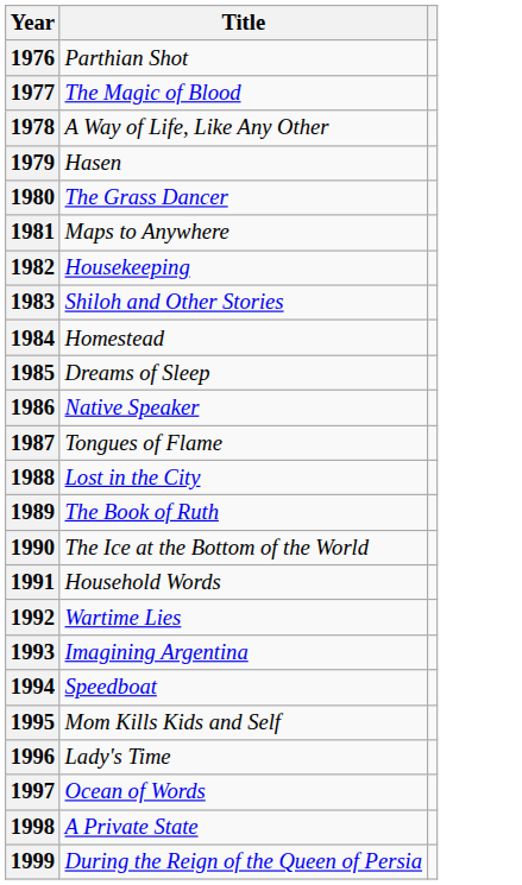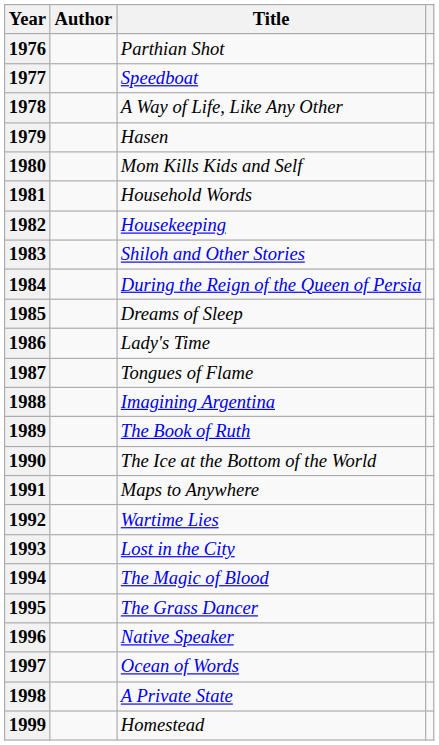 <table class="wikitable sortable">
 <tr>
 <th>Year</th>
+<th>Author</th>
 <th>Title</th>
 <th></th>
 </tr>
 <tr>
 <th>1976</th>
+<td></td>
 <td><em>Parthian Shot</em></td>
 <td></td>
 </tr>
 <tr>
 <th>1977</th>
-<td><em><a href='#'>The Magic of Blood</a></em></td>
+<td></td>
+<td><em><a href='#'>Speedboat</a></em></td>
 <td></td>
 </tr>
 <tr>
 <th>1978</th>
+<td></td>
 <td><em>A Way of Life, Like Any Other</em></td>
 <td></td>
 </tr>
 <tr>
 <th>1979</th>
+<td></td>
 <td><em>Hasen</em></td>
 <td></td>
 </tr>
 <tr>
 <th>1980</th>
-<td><em><a href='#'>The Grass Dancer</a></em></td>
+<td></td>
+<td><em>Mom Kills Kids and Self</em></td>
 <td></td>
 </tr>
 <tr>
 <th>1981</th>
-<td><em>Maps to Anywhere</em></td>
+<td></td>
+<td><em>Household Words</em></td>
 <td></td>
 </tr>
 <tr>
 <th>1982</th>
+<td></td>
 <td><em><a href='#'>Housekeeping</a></em></td>
 <td></td>
 </tr>
 <tr>
 <th>1983</th>
+<td></td>
 <td><em><a href='#'>Shiloh and Other Stories</a></em></td>
 <td></td>
 </tr>
 <tr>
 <th>1984</th>
-<td><em>Homestead</em></td>
+<td></td>
+<td><em><a href='#'>During the Reign of the Queen of Persia</a></em></td>
 <td></td>
 </tr>
 <tr>
 <th>1985</th>
+<td></td>
 <td><em>Dreams of Sleep</em></td>
 <td></td>
 </tr>
 <tr>
 <th>1986</th>
-<td><em><a href='#'>Native Speaker</a></em></td>
+<td></td>
+<td><em>Lady's Time</em></td>
 <td></td>
 </tr>
 <tr>
 <th>1987</th>
+<td></td>
 <td><em>Tongues of Flame</em></td>
 <td></td>
 </tr>
 <tr>
 <th>1988</th>
-<td><em><a href='#'>Lost in the City</a></em></td>
+<td></td>
+<td><em><a href='#'>Imagining Argentina</a></em></td>
 <td></td>
 </tr>
 <tr>
 <th>1989</th>
+<td></td>
 <td><em><a href='#'>The Book of Ruth</a></em></td>
 <td></td>
 </tr>
 <tr>
 <th>1990</th>
+<td></td>
 <td><em>The Ice at the Bottom of the World</em></td>
 <td></td>
 </tr>
 <tr>
 <th>1991</th>
-<td><em>Household Words</em></td>
+<td></td>
+<td><em>Maps to Anywhere</em></td>
 <td></td>
 </tr>
 <tr>
 <th>1992</th>
+<td></td>
 <td><em><a href='#'>Wartime Lies</a></em></td>
 <td></td>
 </tr>
 <tr>
 <th>1993</th>
-<td><em><a href='#'>Imagining Argentina</a></em></td>
+<td></td>
+<td><em><a href='#'>Lost in the City</a></em></td>
 <td></td>
 </tr>
 <tr>
 <th>1994</th>
-<td><em><a href='#'>Speedboat</a></em></td>
+<td></td>
+<td><em><a href='#'>The Magic of Blood</a></em></td>
 <td></td>
 </tr>
 <tr>
 <th>1995</th>
-<td><em>Mom Kills Kids and Self</em></td>
+<td></td>
+<td><em><a href='#'>The Grass Dancer</a></em></td>
 <td></td>
 </tr>
 <tr>
 <th>1996</th>
-<td><em>Lady's Time</em></td>
+<td></td>
+<td><em><a href='#'>Native Speaker</a></em></td>
 <td></td>
 </tr>
 <tr>
 <th>1997</th>
+<td></td>
 <td><em><a href='#'>Ocean of Words</a></em></td>
 <td></td>
 </tr>
 <tr>
 <th>1998</th>
+<td></td>
 <td><em><a href='#'>A Private State</a></em></td>
 <td></td>
 </tr>
 <tr>
 <th>1999</th>
-<td><em><a href='#'>During the Reign of the Queen of Persia</a></em></td>
+<td></td>
+<td><em>Homestead</em></td>
 <td></td>
 </tr>
 </table>
